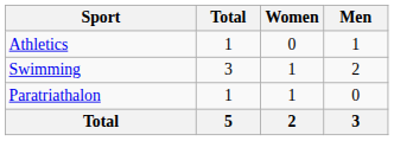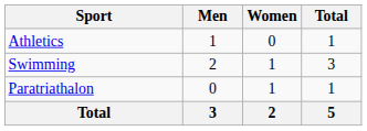 <table class="wikitable sortable" style="text-align:center;">
 <tr>
 <th width=180>Sport</th>
+<th width=55>Men</th>
+<th width=55>Women</th>
 <th width=55>Total</th>
-<th width=55>Women</th>
-<th width=55>Men</th>
 </tr>
 <tr>
 <td align=left><a href='#'>Athletics</a></td>
 <td>1</td>
 <td>0</td>
 <td>1</td>
 </tr>
 <tr>
 <td align=left><a href='#'>Swimming</a></td>
+<td>2</td>
+<td>1</td>
 <td>3</td>
-<td>1</td>
-<td>2</td>
 </tr>
 <tr>
 <td align=left><a href='#'>Paratriathalon</a></td>
+<td>0</td>
 <td>1</td>
 <td>1</td>
-<td>0</td>
 </tr>
 <tr>
 <th>Total</th>
+<th>3</th>
+<th>2</th>
 <th>5</th>
-<th>2</th>
-<th>3</th>
 </tr>
 </table>
